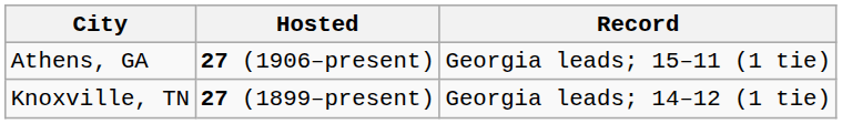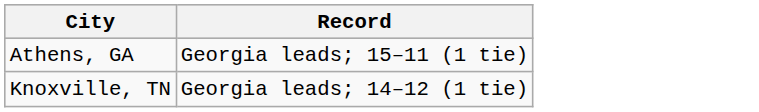 <table class="wikitable">
 <tr>
 <th>City</th>
-<th>Hosted</th>
 <th>Record</th>
 </tr>
 <tr>
 <td>Athens, GA</td>
-<td><strong>27</strong> (1906–present)</td>
 <td>Georgia leads; 15–11 (1 tie)</td>
 </tr>
 <tr>
 <td>Knoxville, TN</td>
-<td><strong>27</strong> (1899–present)</td>
 <td>Georgia leads; 14–12 (1 tie)</td>
 </tr>
 </table>
